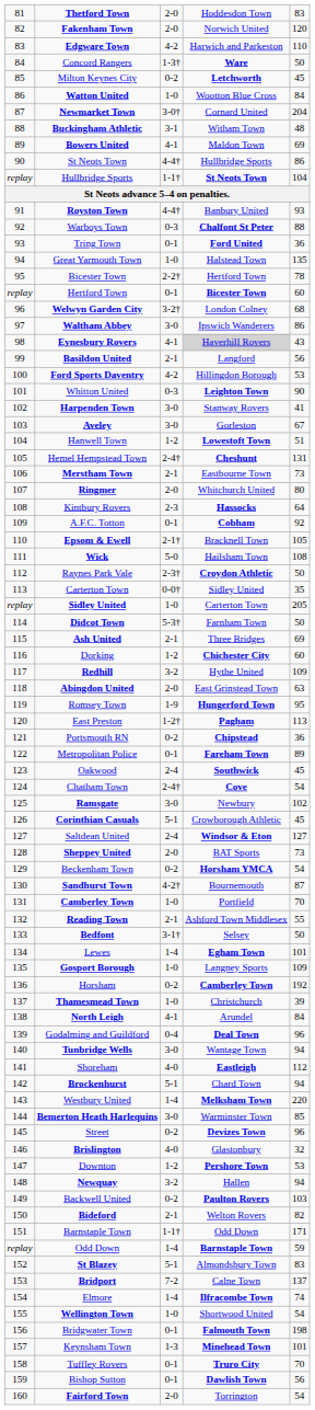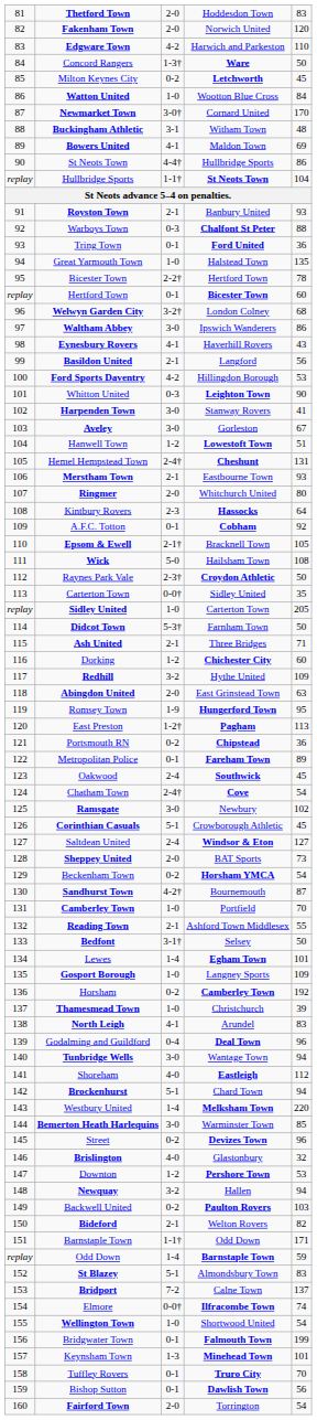 <table class="wikitable" style="text-align: center; font-size:85%">
 <tr>
 <td>81</td>
 <td><strong><a href='#'>Thetford Town</a></strong></td>
 <td>2-0</td>
 <td><a href='#'>Hoddesdon Town</a></td>
 <td>83</td>
 </tr>
 <tr>
 <td>82</td>
 <td><strong><a href='#'>Fakenham Town</a></strong></td>
 <td>2-0</td>
 <td><a href='#'>Norwich United</a></td>
 <td>120</td>
 </tr>
 <tr>
 <td>83</td>
 <td><strong><a href='#'>Edgware Town</a></strong></td>
 <td>4-2</td>
 <td><a href='#'>Harwich and Parkeston</a></td>
 <td>110</td>
 </tr>
 <tr>
 <td>84</td>
 <td><a href='#'>Concord Rangers</a></td>
 <td>1-3†</td>
 <td><strong><a href='#'>Ware</a></strong></td>
 <td>50</td>
 </tr>
 <tr>
 <td>85</td>
 <td><a href='#'>Milton Keynes City</a></td>
 <td>0-2</td>
 <td><strong><a href='#'>Letchworth</a></strong></td>
 <td>45</td>
 </tr>
 <tr>
 <td>86</td>
 <td><strong><a href='#'>Watton United</a></strong></td>
 <td>1-0</td>
 <td><a href='#'>Wootton Blue Cross</a></td>
 <td>84</td>
 </tr>
 <tr>
 <td>87</td>
 <td><strong><a href='#'>Newmarket Town</a></strong></td>
 <td>3-0†</td>
 <td><a href='#'>Cornard United</a></td>
-<td>204</td>
+<td>170</td>
 </tr>
 <tr>
 <td>88</td>
 <td><strong><a href='#'>Buckingham Athletic</a></strong></td>
 <td>3-1</td>
 <td><a href='#'>Witham Town</a></td>
 <td>48</td>
 </tr>
 <tr>
 <td>89</td>
 <td><strong><a href='#'>Bowers United</a></strong></td>
 <td>4-1</td>
 <td><a href='#'>Maldon Town</a></td>
 <td>69</td>
 </tr>
 <tr>
 <td>90</td>
 <td><a href='#'>St Neots Town</a></td>
 <td>4-4†</td>
 <td><a href='#'>Hullbridge Sports</a></td>
 <td>86</td>
 </tr>
 <tr>
 <td><em>replay</em></td>
 <td><a href='#'>Hullbridge Sports</a></td>
 <td>1-1†</td>
 <td><strong><a href='#'>St Neots Town</a></strong></td>
 <td>104</td>
 </tr>
 <tr>
 <th colspan="5">St Neots advance 5–4 on penalties.</th>
 </tr>
 <tr>
 <td>91</td>
 <td><strong><a href='#'>Royston Town</a></strong></td>
-<td>4-4†</td>
+<td>2-1</td>
 <td><a href='#'>Banbury United</a></td>
 <td>93</td>
 </tr>
 <tr>
 <td>92</td>
 <td><a href='#'>Warboys Town</a></td>
 <td>0-3</td>
 <td><strong><a href='#'>Chalfont St Peter</a></strong></td>
 <td>88</td>
 </tr>
 <tr>
 <td>93</td>
 <td><a href='#'>Tring Town</a></td>
 <td>0-1</td>
 <td><strong><a href='#'>Ford United</a></strong></td>
 <td>36</td>
 </tr>
 <tr>
 <td>94</td>
 <td><a href='#'>Great Yarmouth Town</a></td>
 <td>1-0</td>
 <td><a href='#'>Halstead Town</a></td>
 <td>135</td>
 </tr>
 <tr>
 <td>95</td>
 <td><a href='#'>Bicester Town</a></td>
 <td>2-2†</td>
 <td><a href='#'>Hertford Town</a></td>
 <td>78</td>
 </tr>
 <tr>
 <td><em>replay</em></td>
 <td><a href='#'>Hertford Town</a></td>
 <td>0-1</td>
 <td><strong><a href='#'>Bicester Town</a></strong></td>
 <td>60</td>
 </tr>
 <tr>
 <td>96</td>
 <td><strong><a href='#'>Welwyn Garden City</a></strong></td>
 <td>3-2†</td>
 <td><a href='#'>London Colney</a></td>
 <td>68</td>
 </tr>
 <tr>
 <td>97</td>
 <td><strong><a href='#'>Waltham Abbey</a></strong></td>
 <td>3-0</td>
 <td><a href='#'>Ipswich Wanderers</a></td>
 <td>86</td>
 </tr>
 <tr>
 <td>98</td>
 <td><strong><a href='#'>Eynesbury Rovers</a></strong></td>
 <td>4-1</td>
-<td style="background: lightgrey;"><a href='#'>Haverhill Rovers</a></td>
+<td><a href='#'>Haverhill Rovers</a></td>
 <td>43</td>
 </tr>
 <tr>
 <td>99</td>
 <td><strong><a href='#'>Basildon United</a></strong></td>
 <td>2-1</td>
 <td><a href='#'>Langford</a></td>
 <td>56</td>
 </tr>
 <tr>
 <td>100</td>
 <td><strong><a href='#'>Ford Sports Daventry</a></strong></td>
 <td>4-2</td>
 <td><a href='#'>Hillingdon Borough</a></td>
 <td>53</td>
 </tr>
 <tr>
 <td>101</td>
 <td><a href='#'>Whitton United</a></td>
 <td>0-3</td>
 <td><strong><a href='#'>Leighton Town</a></strong></td>
 <td>90</td>
 </tr>
 <tr>
 <td>102</td>
 <td><strong><a href='#'>Harpenden Town</a></strong></td>
 <td>3-0</td>
 <td><a href='#'>Stanway Rovers</a></td>
 <td>41</td>
 </tr>
 <tr>
 <td>103</td>
 <td><strong><a href='#'>Aveley</a></strong></td>
 <td>3-0</td>
 <td><a href='#'>Gorleston</a></td>
 <td>67</td>
 </tr>
 <tr>
 <td>104</td>
 <td><a href='#'>Hanwell Town</a></td>
 <td>1-2</td>
 <td><strong><a href='#'>Lowestoft Town</a></strong></td>
 <td>51</td>
 </tr>
 <tr>
 <td>105</td>
 <td><a href='#'>Hemel Hempstead Town</a></td>
 <td>2-4†</td>
 <td><strong><a href='#'>Cheshunt</a></strong></td>
 <td>131</td>
 </tr>
 <tr>
 <td>106</td>
 <td><strong><a href='#'>Merstham Town</a></strong></td>
 <td>2-1</td>
 <td><a href='#'>Eastbourne Town</a></td>
-<td>73</td>
+<td>93</td>
 </tr>
 <tr>
 <td>107</td>
 <td><strong><a href='#'>Ringmer</a></strong></td>
 <td>2-0</td>
 <td><a href='#'>Whitchurch United</a></td>
 <td>80</td>
 </tr>
 <tr>
 <td>108</td>
 <td><a href='#'>Kintbury Rovers</a></td>
 <td>2-3</td>
 <td><strong><a href='#'>Hassocks</a></strong></td>
 <td>64</td>
 </tr>
 <tr>
 <td>109</td>
 <td><a href='#'>A.F.C. Totton</a></td>
 <td>0-1</td>
 <td><strong><a href='#'>Cobham</a></strong></td>
 <td>92</td>
 </tr>
 <tr>
 <td>110</td>
 <td><strong><a href='#'>Epsom & Ewell</a></strong></td>
 <td>2-1†</td>
 <td><a href='#'>Bracknell Town</a></td>
 <td>105</td>
 </tr>
 <tr>
 <td>111</td>
 <td><strong><a href='#'>Wick</a></strong></td>
 <td>5-0</td>
 <td><a href='#'>Hailsham Town</a></td>
 <td>108</td>
 </tr>
 <tr>
 <td>112</td>
 <td><a href='#'>Raynes Park Vale</a></td>
 <td>2-3†</td>
 <td><strong><a href='#'>Croydon Athletic</a></strong></td>
 <td>50</td>
 </tr>
 <tr>
 <td>113</td>
 <td><a href='#'>Carterton Town</a></td>
 <td>0-0†</td>
 <td><a href='#'>Sidley United</a></td>
 <td>35</td>
 </tr>
 <tr>
 <td><em>replay</em></td>
 <td><strong><a href='#'>Sidley United</a></strong></td>
 <td>1-0</td>
 <td><a href='#'>Carterton Town</a></td>
 <td>205</td>
 </tr>
 <tr>
 <td>114</td>
 <td><strong><a href='#'>Didcot Town</a></strong></td>
 <td>5-3†</td>
 <td><a href='#'>Farnham Town</a></td>
 <td>50</td>
 </tr>
 <tr>
 <td>115</td>
 <td><strong><a href='#'>Ash United</a></strong></td>
 <td>2-1</td>
 <td><a href='#'>Three Bridges</a></td>
-<td>69</td>
+<td>71</td>
 </tr>
 <tr>
 <td>116</td>
 <td><a href='#'>Dorking</a></td>
 <td>1-2</td>
 <td><strong><a href='#'>Chichester City</a></strong></td>
 <td>60</td>
 </tr>
 <tr>
 <td>117</td>
 <td><strong><a href='#'>Redhill</a></strong></td>
 <td>3-2</td>
 <td><a href='#'>Hythe United</a></td>
 <td>109</td>
 </tr>
 <tr>
 <td>118</td>
 <td><strong><a href='#'>Abingdon United</a></strong></td>
 <td>2-0</td>
 <td><a href='#'>East Grinstead Town</a></td>
 <td>63</td>
 </tr>
 <tr>
 <td>119</td>
 <td><a href='#'>Romsey Town</a></td>
 <td>1-9</td>
 <td><strong><a href='#'>Hungerford Town</a></strong></td>
 <td>95</td>
 </tr>
 <tr>
 <td>120</td>
 <td><a href='#'>East Preston</a></td>
 <td>1-2†</td>
 <td><strong><a href='#'>Pagham</a></strong></td>
 <td>113</td>
 </tr>
 <tr>
 <td>121</td>
 <td><a href='#'>Portsmouth RN</a></td>
 <td>0-2</td>
 <td><strong><a href='#'>Chipstead</a></strong></td>
 <td>36</td>
 </tr>
 <tr>
 <td>122</td>
 <td><a href='#'>Metropolitan Police</a></td>
 <td>0-1</td>
 <td><strong><a href='#'>Fareham Town</a></strong></td>
 <td>89</td>
 </tr>
 <tr>
 <td>123</td>
 <td><a href='#'>Oakwood</a></td>
 <td>2-4</td>
 <td><strong><a href='#'>Southwick</a></strong></td>
 <td>45</td>
 </tr>
 <tr>
 <td>124</td>
 <td><a href='#'>Chatham Town</a></td>
 <td>2-4†</td>
 <td><strong><a href='#'>Cove</a></strong></td>
 <td>54</td>
 </tr>
 <tr>
 <td>125</td>
 <td><strong><a href='#'>Ramsgate</a></strong></td>
 <td>3-0</td>
 <td><a href='#'>Newbury</a></td>
 <td>102</td>
 </tr>
 <tr>
 <td>126</td>
 <td><strong><a href='#'>Corinthian Casuals</a></strong></td>
 <td>5-1</td>
 <td><a href='#'>Crowborough Athletic</a></td>
 <td>45</td>
 </tr>
 <tr>
 <td>127</td>
 <td><a href='#'>Saltdean United</a></td>
 <td>2-4</td>
 <td><strong><a href='#'>Windsor & Eton</a></strong></td>
 <td>127</td>
 </tr>
 <tr>
 <td>128</td>
 <td><strong><a href='#'>Sheppey United</a></strong></td>
 <td>2-0</td>
 <td><a href='#'>BAT Sports</a></td>
 <td>73</td>
 </tr>
 <tr>
 <td>129</td>
 <td><a href='#'>Beckenham Town</a></td>
 <td>0-2</td>
 <td><strong><a href='#'>Horsham YMCA</a></strong></td>
 <td>54</td>
 </tr>
 <tr>
 <td>130</td>
 <td><strong><a href='#'>Sandhurst Town</a></strong></td>
 <td>4-2†</td>
 <td><a href='#'>Bournemouth</a></td>
 <td>87</td>
 </tr>
 <tr>
 <td>131</td>
 <td><strong><a href='#'>Camberley Town</a></strong></td>
 <td>1-0</td>
 <td><a href='#'>Portfield</a></td>
 <td>70</td>
 </tr>
 <tr>
 <td>132</td>
 <td><strong><a href='#'>Reading Town</a></strong></td>
 <td>2-1</td>
 <td><a href='#'>Ashford Town Middlesex</a></td>
 <td>55</td>
 </tr>
 <tr>
 <td>133</td>
 <td><strong><a href='#'>Bedfont</a></strong></td>
 <td>3-1†</td>
 <td><a href='#'>Selsey</a></td>
 <td>50</td>
 </tr>
 <tr>
 <td>134</td>
 <td><a href='#'>Lewes</a></td>
 <td>1-4</td>
 <td><strong><a href='#'>Egham Town</a></strong></td>
 <td>101</td>
 </tr>
 <tr>
 <td>135</td>
 <td><strong><a href='#'>Gosport Borough</a></strong></td>
 <td>1-0</td>
 <td><a href='#'>Langney Sports</a></td>
 <td>109</td>
 </tr>
 <tr>
 <td>136</td>
 <td><a href='#'>Horsham</a></td>
 <td>0-2</td>
 <td><strong><a href='#'>Camberley Town</a></strong></td>
 <td>192</td>
 </tr>
 <tr>
 <td>137</td>
 <td><strong><a href='#'>Thamesmead Town</a></strong></td>
 <td>1-0</td>
 <td><a href='#'>Christchurch</a></td>
 <td>39</td>
 </tr>
 <tr>
 <td>138</td>
 <td><strong><a href='#'>North Leigh</a></strong></td>
 <td>4-1</td>
 <td><a href='#'>Arundel</a></td>
-<td>84</td>
+<td>83</td>
 </tr>
 <tr>
 <td>139</td>
 <td><a href='#'>Godalming and Guildford</a></td>
 <td>0-4</td>
 <td><strong><a href='#'>Deal Town</a></strong></td>
 <td>96</td>
 </tr>
 <tr>
 <td>140</td>
 <td><strong><a href='#'>Tunbridge Wells</a></strong></td>
 <td>3-0</td>
 <td><a href='#'>Wantage Town</a></td>
 <td>94</td>
 </tr>
 <tr>
 <td>141</td>
 <td><a href='#'>Shoreham</a></td>
 <td>4-0</td>
 <td><strong><a href='#'>Eastleigh</a></strong></td>
 <td>112</td>
 </tr>
 <tr>
 <td>142</td>
 <td><strong><a href='#'>Brockenhurst</a></strong></td>
 <td>5-1</td>
 <td><a href='#'>Chard Town</a></td>
 <td>94</td>
 </tr>
 <tr>
 <td>143</td>
 <td><a href='#'>Westbury United</a></td>
 <td>1-4</td>
 <td><strong><a href='#'>Melksham Town</a></strong></td>
 <td>220</td>
 </tr>
 <tr>
 <td>144</td>
 <td><strong><a href='#'>Bemerton Heath Harlequins</a></strong></td>
 <td>3-0</td>
 <td><a href='#'>Warminster Town</a></td>
 <td>85</td>
 </tr>
 <tr>
 <td>145</td>
 <td><a href='#'>Street</a></td>
 <td>0-2</td>
 <td><strong><a href='#'>Devizes Town</a></strong></td>
 <td>96</td>
 </tr>
 <tr>
 <td>146</td>
 <td><strong><a href='#'>Brislington</a></strong></td>
 <td>4-0</td>
 <td><a href='#'>Glastonbury</a></td>
 <td>32</td>
 </tr>
 <tr>
 <td>147</td>
 <td><a href='#'>Downton</a></td>
 <td>1-2</td>
 <td><strong><a href='#'>Pershore Town</a></strong></td>
 <td>53</td>
 </tr>
 <tr>
 <td>148</td>
 <td><strong><a href='#'>Newquay</a></strong></td>
 <td>3-2</td>
 <td><a href='#'>Hallen</a></td>
 <td>94</td>
 </tr>
 <tr>
 <td>149</td>
 <td><a href='#'>Backwell United</a></td>
 <td>0-2</td>
 <td><strong><a href='#'>Paulton Rovers</a></strong></td>
 <td>103</td>
 </tr>
 <tr>
 <td>150</td>
 <td><strong><a href='#'>Bideford</a></strong></td>
 <td>2-1</td>
 <td><a href='#'>Welton Rovers</a></td>
 <td>82</td>
 </tr>
 <tr>
 <td>151</td>
 <td><a href='#'>Barnstaple Town</a></td>
 <td>1-1†</td>
 <td><a href='#'>Odd Down</a></td>
 <td>171</td>
 </tr>
 <tr>
 <td><em>replay</em></td>
 <td><a href='#'>Odd Down</a></td>
 <td>1-4</td>
 <td><strong><a href='#'>Barnstaple Town</a></strong></td>
 <td>59</td>
 </tr>
 <tr>
 <td>152</td>
 <td><strong><a href='#'>St Blazey</a></strong></td>
 <td>5-1</td>
 <td><a href='#'>Almondsbury Town</a></td>
 <td>83</td>
 </tr>
 <tr>
 <td>153</td>
 <td><strong><a href='#'>Bridport</a></strong></td>
 <td>7-2</td>
 <td><a href='#'>Calne Town</a></td>
 <td>137</td>
 </tr>
 <tr>
 <td>154</td>
 <td><a href='#'>Elmore</a></td>
-<td>1-4</td>
+<td>0-0†</td>
 <td><strong><a href='#'>Ilfracombe Town</a></strong></td>
 <td>74</td>
 </tr>
 <tr>
 <td>155</td>
 <td><strong><a href='#'>Wellington Town</a></strong></td>
 <td>1-0</td>
 <td><a href='#'>Shortwood United</a></td>
 <td>54</td>
 </tr>
 <tr>
 <td>156</td>
 <td><a href='#'>Bridgwater Town</a></td>
 <td>0-1</td>
 <td><strong><a href='#'>Falmouth Town</a></strong></td>
-<td>198</td>
+<td>199</td>
 </tr>
 <tr>
 <td>157</td>
 <td><a href='#'>Keynsham Town</a></td>
 <td>1-3</td>
 <td><strong><a href='#'>Minehead Town</a></strong></td>
 <td>101</td>
 </tr>
 <tr>
 <td>158</td>
 <td><a href='#'>Tuffley Rovers</a></td>
 <td>0-1</td>
 <td><strong><a href='#'>Truro City</a></strong></td>
 <td>70</td>
 </tr>
 <tr>
 <td>159</td>
 <td><a href='#'>Bishop Sutton</a></td>
 <td>0-1</td>
 <td><strong><a href='#'>Dawlish Town</a></strong></td>
 <td>56</td>
 </tr>
 <tr>
 <td>160</td>
 <td><strong><a href='#'>Fairford Town</a></strong></td>
 <td>2-0</td>
 <td><a href='#'>Torrington</a></td>
 <td>54</td>
 </tr>
 </table>
